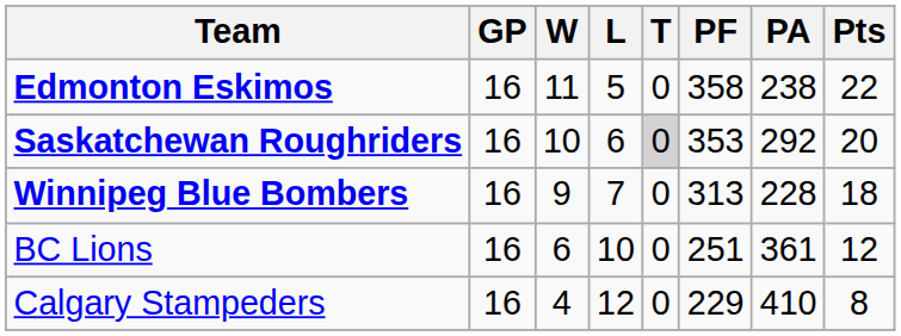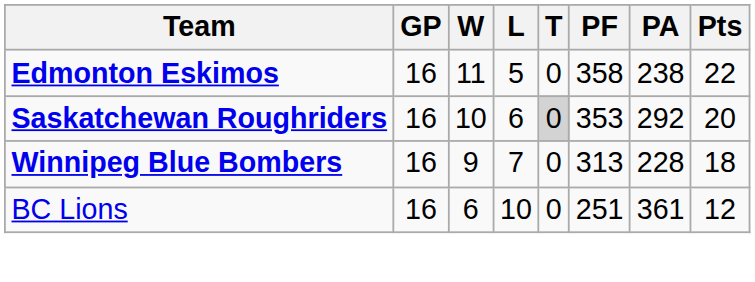 <table class="wikitable" valign="top">
 <tr>
 <th>Team</th>
 <th>GP</th>
 <th>W</th>
 <th>L</th>
 <th>T</th>
 <th>PF</th>
 <th>PA</th>
 <th>Pts</th>
 </tr>
 <tr align="center">
 <td align="left"><strong><a href='#'>Edmonton Eskimos</a></strong></td>
 <td>16</td>
 <td>11</td>
 <td>5</td>
 <td>0</td>
 <td>358</td>
 <td>238</td>
 <td>22</td>
 </tr>
 <tr align="center">
 <td align="left"><strong><a href='#'>Saskatchewan Roughriders</a></strong></td>
 <td>16</td>
 <td>10</td>
 <td>6</td>
 <td style="background: lightgrey;">0</td>
 <td>353</td>
 <td>292</td>
 <td>20</td>
 </tr>
 <tr align="center">
 <td align="left"><strong><a href='#'>Winnipeg Blue Bombers</a></strong></td>
 <td>16</td>
 <td>9</td>
 <td>7</td>
 <td>0</td>
 <td>313</td>
 <td>228</td>
 <td>18</td>
 </tr>
 <tr align="center">
 <td align="left"><a href='#'>BC Lions</a></td>
 <td>16</td>
 <td>6</td>
 <td>10</td>
 <td>0</td>
 <td>251</td>
 <td>361</td>
 <td>12</td>
 </tr>
-<tr align="center">
-<td align="left"><a href='#'>Calgary Stampeders</a></td>
-<td>16</td>
-<td>4</td>
-<td>12</td>
-<td>0</td>
-<td>229</td>
-<td>410</td>
-<td>8</td>
-</tr>
 </table>
